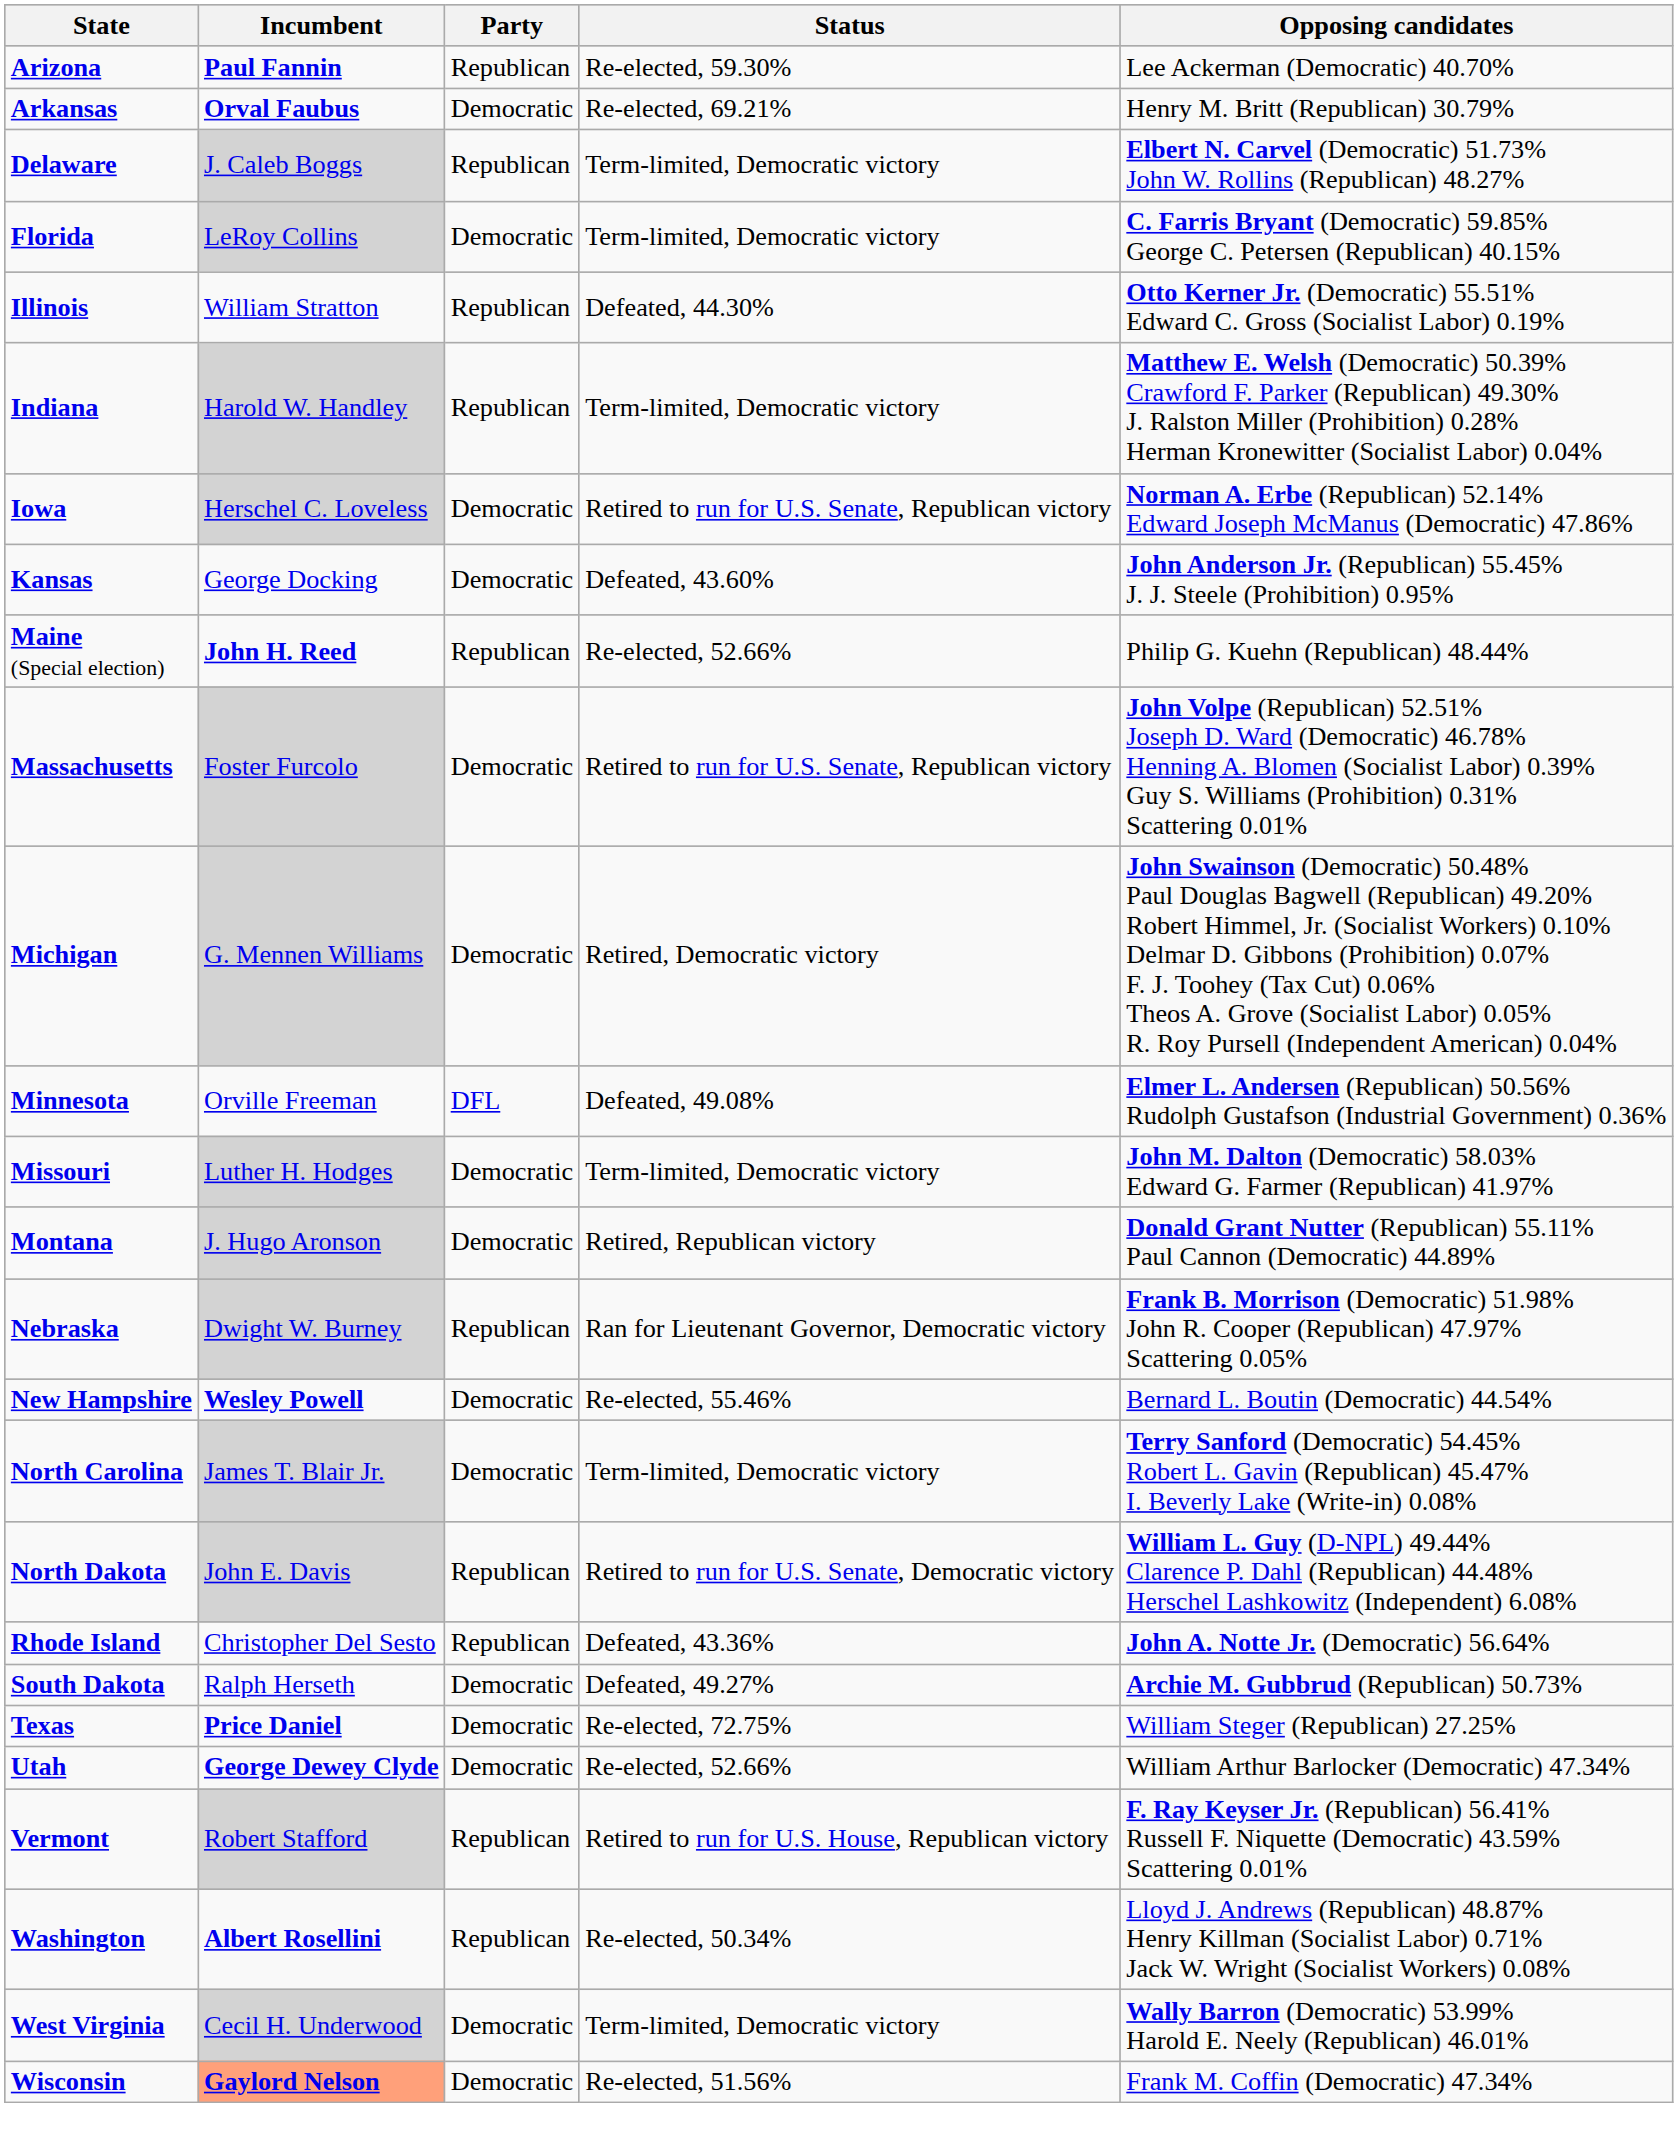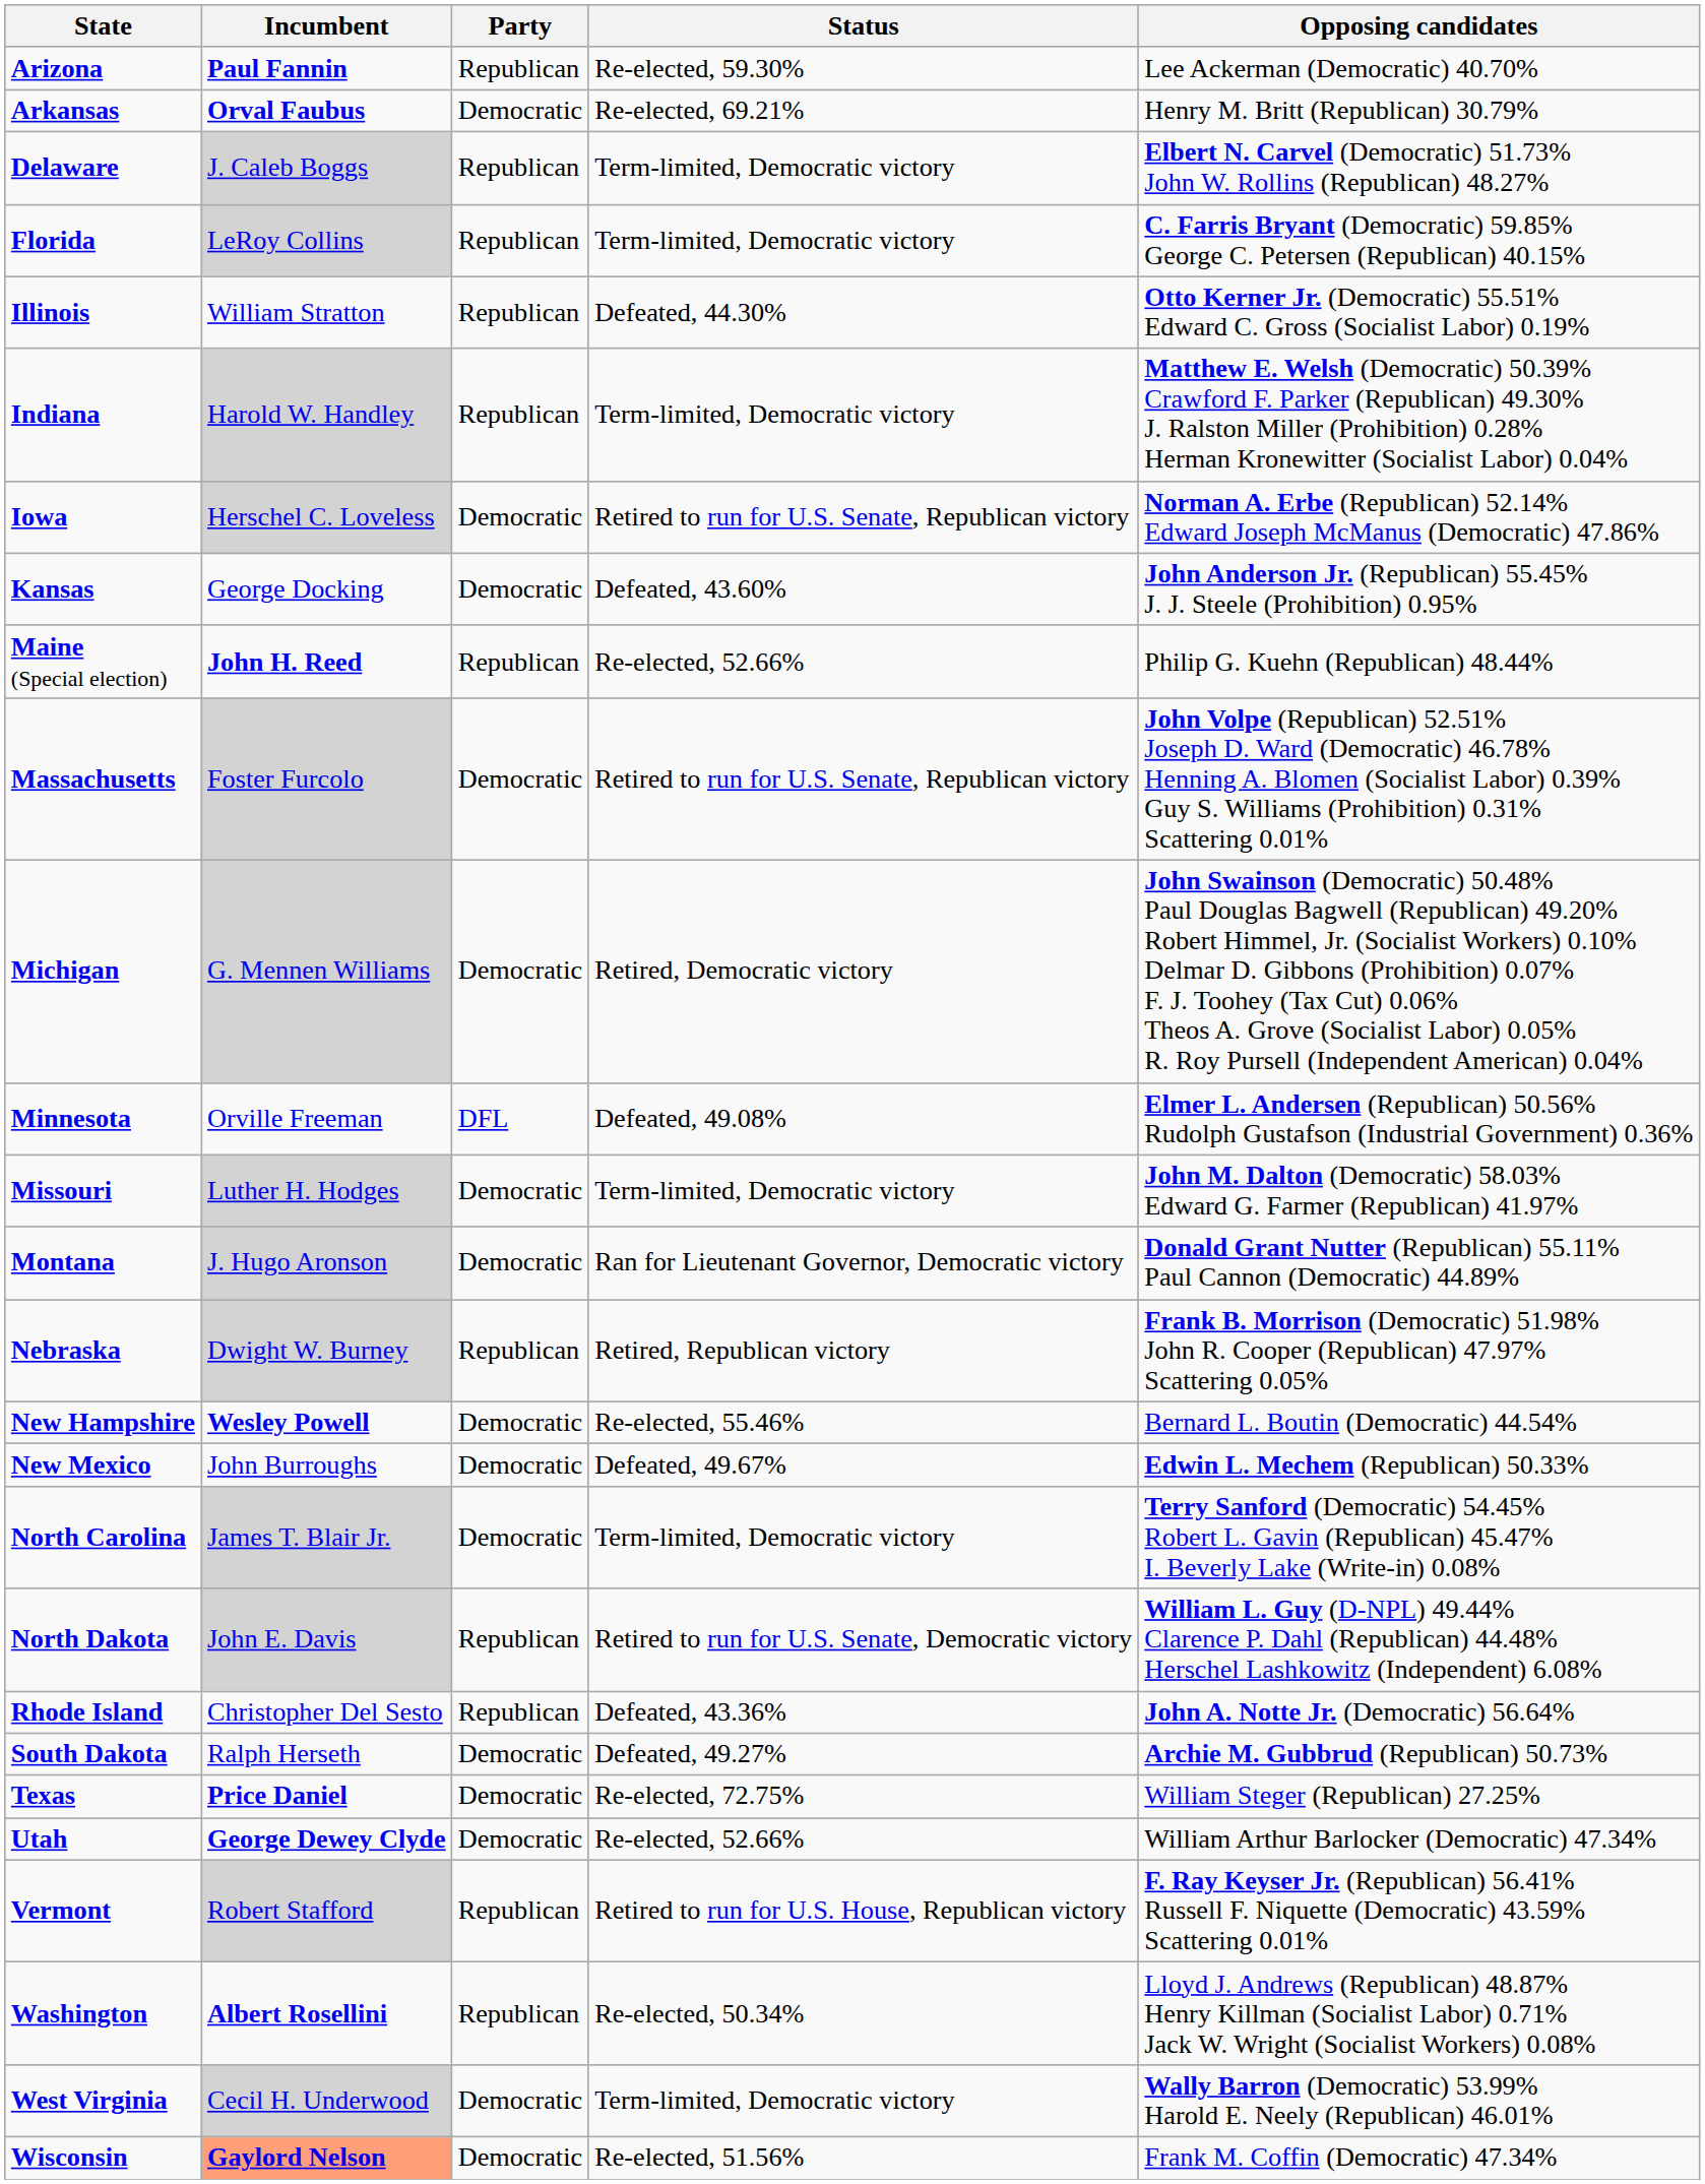 <table class="wikitable">
 <tr>
 <th>State</th>
 <th>Incumbent</th>
 <th>Party</th>
 <th>Status</th>
 <th>Opposing candidates</th>
 </tr>
 <tr>
 <td><strong><a href='#'>Arizona</a></strong></td>
 <td><strong><a href='#'>Paul Fannin</a></strong></td>
 <td>Republican</td>
 <td>Re-elected, 59.30%</td>
 <td>Lee Ackerman (Democratic) 40.70%<br></td>
 </tr>
 <tr>
 <td><strong><a href='#'>Arkansas</a></strong></td>
 <td><strong><a href='#'>Orval Faubus</a></strong></td>
 <td>Democratic</td>
 <td>Re-elected, 69.21%</td>
 <td>Henry M. Britt (Republican) 30.79%<br></td>
 </tr>
 <tr>
 <td><strong><a href='#'>Delaware</a></strong></td>
 <td bgcolor="lightgrey"><a href='#'>J. Caleb Boggs</a></td>
 <td>Republican</td>
 <td>Term-limited, Democratic victory</td>
 <td><strong><a href='#'>Elbert N. Carvel</a></strong> (Democratic) 51.73%<br><a href='#'>John W. Rollins</a> (Republican) 48.27%<br></td>
 </tr>
 <tr>
 <td><strong><a href='#'>Florida</a></strong></td>
 <td bgcolor="lightgrey"><a href='#'>LeRoy Collins</a></td>
-<td>Democratic</td>
+<td>Republican</td>
 <td>Term-limited, Democratic victory</td>
 <td><strong><a href='#'>C. Farris Bryant</a></strong> (Democratic) 59.85%<br>George C. Petersen (Republican) 40.15%<br></td>
 </tr>
 <tr>
 <td><strong><a href='#'>Illinois</a></strong></td>
 <td><a href='#'>William Stratton</a></td>
 <td>Republican</td>
 <td>Defeated, 44.30%</td>
 <td><strong><a href='#'>Otto Kerner Jr.</a></strong> (Democratic) 55.51%<br>Edward C. Gross (Socialist Labor) 0.19%<br></td>
 </tr>
 <tr>
 <td><strong><a href='#'>Indiana</a></strong></td>
 <td bgcolor="lightgrey"><a href='#'>Harold W. Handley</a></td>
 <td>Republican</td>
 <td>Term-limited, Democratic victory</td>
 <td><strong><a href='#'>Matthew E. Welsh</a></strong> (Democratic) 50.39%<br><a href='#'>Crawford F. Parker</a> (Republican) 49.30%<br>J. Ralston Miller (Prohibition) 0.28%<br>Herman Kronewitter (Socialist Labor) 0.04%<br></td>
 </tr>
 <tr>
 <td><strong><a href='#'>Iowa</a></strong></td>
 <td bgcolor="lightgrey"><a href='#'>Herschel C. Loveless</a></td>
 <td>Democratic</td>
 <td>Retired to <a href='#'>run for U.S. Senate</a>, Republican victory</td>
 <td><strong><a href='#'>Norman A. Erbe</a></strong> (Republican) 52.14%<br><a href='#'>Edward Joseph McManus</a> (Democratic) 47.86%<br></td>
 </tr>
 <tr>
 <td><strong><a href='#'>Kansas</a></strong></td>
 <td><a href='#'>George Docking</a></td>
 <td>Democratic</td>
 <td>Defeated, 43.60%</td>
 <td><strong><a href='#'>John Anderson Jr.</a></strong> (Republican) 55.45%<br>J. J. Steele (Prohibition) 0.95%<br></td>
 </tr>
 <tr>
 <td><strong><a href='#'>Maine</a></strong><br><small>(Special election)</small></td>
 <td><strong><a href='#'>John H. Reed</a></strong></td>
 <td>Republican</td>
 <td>Re-elected, 52.66%</td>
 <td>Philip G. Kuehn (Republican) 48.44%<br></td>
 </tr>
 <tr>
 <td><strong><a href='#'>Massachusetts</a></strong></td>
 <td bgcolor="lightgrey"><a href='#'>Foster Furcolo</a></td>
 <td>Democratic</td>
 <td>Retired to <a href='#'>run for U.S. Senate</a>, Republican victory</td>
 <td><strong><a href='#'>John Volpe</a></strong> (Republican) 52.51%<br><a href='#'>Joseph D. Ward</a> (Democratic) 46.78%<br><a href='#'>Henning A. Blomen</a> (Socialist Labor) 0.39%<br>Guy S. Williams (Prohibition) 0.31%<br> Scattering 0.01%<br></td>
 </tr>
 <tr>
 <td><strong><a href='#'>Michigan</a></strong></td>
 <td bgcolor="lightgrey"><a href='#'>G. Mennen Williams</a></td>
 <td>Democratic</td>
 <td>Retired, Democratic victory</td>
 <td><strong><a href='#'>John Swainson</a></strong> (Democratic) 50.48%<br>Paul Douglas Bagwell (Republican) 49.20%<br>Robert Himmel, Jr. (Socialist Workers) 0.10%<br>Delmar D. Gibbons (Prohibition) 0.07%<br>F. J. Toohey (Tax Cut) 0.06%<br>Theos A. Grove (Socialist Labor) 0.05%<br>R. Roy Pursell (Independent American) 0.04% <br></td>
 </tr>
 <tr>
 <td><strong><a href='#'>Minnesota</a></strong></td>
 <td><a href='#'>Orville Freeman</a></td>
 <td><a href='#'>DFL</a></td>
 <td>Defeated, 49.08%</td>
 <td><strong><a href='#'>Elmer L. Andersen</a></strong> (Republican) 50.56%<br>Rudolph Gustafson (Industrial Government) 0.36%<br></td>
 </tr>
 <tr>
 <td><strong><a href='#'>Missouri</a></strong></td>
 <td bgcolor="lightgrey"><a href='#'>Luther H. Hodges</a></td>
 <td>Democratic</td>
 <td>Term-limited, Democratic victory</td>
 <td><strong><a href='#'>John M. Dalton</a></strong> (Democratic) 58.03%<br>Edward G. Farmer (Republican) 41.97%<br></td>
 </tr>
 <tr>
 <td><strong><a href='#'>Montana</a></strong></td>
 <td bgcolor="lightgrey"><a href='#'>J. Hugo Aronson</a></td>
 <td>Democratic</td>
-<td>Retired, Republican victory</td>
+<td>Ran for Lieutenant Governor, Democratic victory</td>
 <td><strong><a href='#'>Donald Grant Nutter</a></strong> (Republican) 55.11%<br>Paul Cannon (Democratic) 44.89%<br></td>
 </tr>
 <tr>
 <td><strong><a href='#'>Nebraska</a></strong></td>
 <td bgcolor="lightgrey"><a href='#'>Dwight W. Burney</a></td>
 <td>Republican</td>
-<td>Ran for Lieutenant Governor, Democratic victory</td>
+<td>Retired, Republican victory</td>
 <td><strong><a href='#'>Frank B. Morrison</a></strong> (Democratic) 51.98%<br>John R. Cooper (Republican) 47.97%<br>Scattering 0.05%<br></td>
 </tr>
 <tr>
 <td><strong><a href='#'>New Hampshire</a></strong></td>
 <td><strong><a href='#'>Wesley Powell</a></strong></td>
 <td>Democratic</td>
 <td>Re-elected, 55.46%</td>
 <td><a href='#'>Bernard L. Boutin</a> (Democratic) 44.54%<br></td>
+</tr>
+<tr>
+<td><strong><a href='#'>New Mexico</a></strong></td>
+<td><a href='#'>John Burroughs</a></td>
+<td>Democratic</td>
+<td>Defeated, 49.67%</td>
+<td><strong><a href='#'>Edwin L. Mechem</a></strong> (Republican) 50.33%<br></td>
 </tr>
 <tr>
 <td><strong><a href='#'>North Carolina</a></strong></td>
 <td bgcolor="lightgrey"><a href='#'>James T. Blair Jr.</a></td>
 <td>Democratic</td>
 <td>Term-limited, Democratic victory</td>
 <td><strong><a href='#'>Terry Sanford</a></strong> (Democratic) 54.45%<br><a href='#'>Robert L. Gavin</a> (Republican) 45.47%<br><a href='#'>I. Beverly Lake</a> (Write-in) 0.08%<br></td>
 </tr>
 <tr>
 <td><strong><a href='#'>North Dakota</a></strong></td>
 <td bgcolor="lightgrey"><a href='#'>John E. Davis</a></td>
 <td>Republican</td>
 <td>Retired to <a href='#'>run for U.S. Senate</a>, Democratic victory</td>
 <td><strong><a href='#'>William L. Guy</a></strong> (<a href='#'>D-NPL</a>) 49.44%<br><a href='#'>Clarence P. Dahl</a> (Republican) 44.48%<br><a href='#'>Herschel Lashkowitz</a> (Independent) 6.08%<br></td>
 </tr>
 <tr>
 <td><strong><a href='#'>Rhode Island</a></strong></td>
 <td><a href='#'>Christopher Del Sesto</a></td>
 <td>Republican</td>
 <td>Defeated, 43.36%</td>
 <td><strong><a href='#'>John A. Notte Jr.</a></strong> (Democratic) 56.64%<br></td>
 </tr>
 <tr>
 <td><strong><a href='#'>South Dakota</a></strong></td>
 <td><a href='#'>Ralph Herseth</a></td>
 <td>Democratic</td>
 <td>Defeated, 49.27%</td>
 <td><strong><a href='#'>Archie M. Gubbrud</a></strong> (Republican) 50.73%<br></td>
 </tr>
 <tr>
 <td><strong><a href='#'>Texas</a></strong></td>
 <td><strong><a href='#'>Price Daniel</a></strong></td>
 <td>Democratic</td>
 <td>Re-elected, 72.75%</td>
 <td><a href='#'>William Steger</a> (Republican) 27.25%<br></td>
 </tr>
 <tr>
 <td><strong><a href='#'>Utah</a></strong></td>
 <td><strong><a href='#'>George Dewey Clyde</a></strong></td>
 <td>Democratic</td>
 <td>Re-elected, 52.66%</td>
 <td>William Arthur Barlocker (Democratic) 47.34%<br></td>
 </tr>
 <tr>
 <td><strong><a href='#'>Vermont</a></strong></td>
 <td bgcolor="lightgrey"><a href='#'>Robert Stafford</a></td>
 <td>Republican</td>
 <td>Retired to <a href='#'>run for U.S. House</a>, Republican victory</td>
 <td><strong><a href='#'>F. Ray Keyser Jr.</a></strong> (Republican) 56.41%<br>Russell F. Niquette (Democratic) 43.59%<br>Scattering 0.01%<br></td>
 </tr>
 <tr>
 <td><strong><a href='#'>Washington</a></strong></td>
 <td><strong><a href='#'>Albert Rosellini</a></strong></td>
 <td>Republican</td>
 <td>Re-elected, 50.34%</td>
 <td><a href='#'>Lloyd J. Andrews</a> (Republican) 48.87%<br>Henry Killman (Socialist Labor) 0.71%<br>Jack W. Wright (Socialist Workers) 0.08%<br></td>
 </tr>
 <tr>
 <td><strong><a href='#'>West Virginia</a></strong></td>
 <td bgcolor="lightgrey"><a href='#'>Cecil H. Underwood</a></td>
 <td>Democratic</td>
 <td>Term-limited, Democratic victory</td>
 <td><strong><a href='#'>Wally Barron</a></strong> (Democratic) 53.99%<br>Harold E. Neely (Republican) 46.01%<br></td>
 </tr>
 <tr>
 <td><strong><a href='#'>Wisconsin</a></strong></td>
 <td style="background: lightsalmon;"><strong><a href='#'>Gaylord Nelson</a></strong></td>
 <td>Democratic</td>
 <td>Re-elected, 51.56%</td>
 <td><a href='#'>Frank M. Coffin</a> (Democratic) 47.34%<br></td>
 </tr>
 </table>
